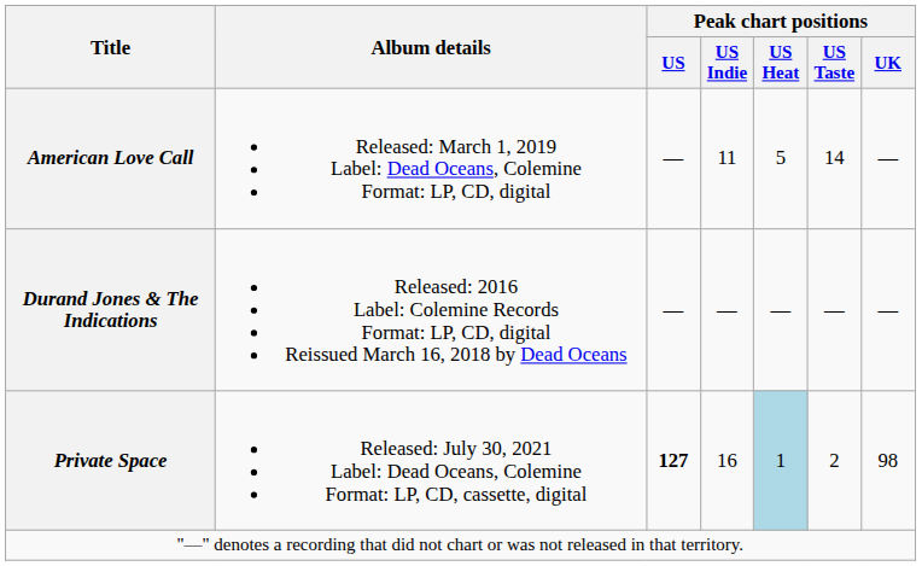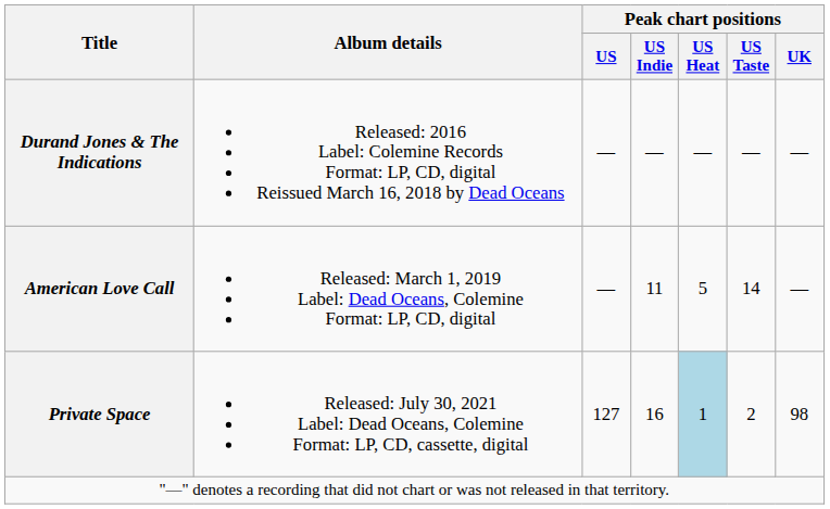 <table class="wikitable plainrowheaders" style="text-align:center;">
 <tr>
 <th scope="col" rowspan="2" style="width:10em;">Title</th>
 <th scope="col" rowspan="2" style="width:21em;">Album details</th>
 <th scope="col" colspan="5">Peak chart positions</th>
 </tr>
 <tr>
 <th scope="col" style="width:2.5em;font-size:90%;"><a href='#'>US</a><br></th>
 <th scope="col" style="width:2.5em;font-size:90%;"><a href='#'>US<br>Indie</a><br></th>
 <th scope="col" style="width:2.5em;font-size:90%;"><a href='#'>US<br>Heat</a><br></th>
 <th scope="col" style="width:2.5em;font-size:90%;"><a href='#'>US<br>Taste</a><br></th>
 <th scope="col" style="width:2.5em;font-size:90%;"><a href='#'>UK</a><br></th>
 </tr>
 <tr>
+<th scope="row"><em>Durand Jones & The Indications</em></th>
+<td><br><ul><li>Released: 2016</li><li>Label: Colemine Records</li><li>Format: LP, CD, digital</li><li>Reissued March 16, 2018 by <a href='#'>Dead Oceans</a></li></ul></td>
+<td>—</td>
+<td>—</td>
+<td>—</td>
+<td>—</td>
+<td>—</td>
+</tr>
+<tr>
 <th scope="row"><em>American Love Call</em></th>
 <td><br><ul><li>Released: March 1, 2019</li><li>Label: <a href='#'>Dead Oceans</a>, Colemine</li><li>Format: LP, CD, digital</li></ul></td>
 <td>—</td>
 <td>11</td>
 <td>5</td>
 <td>14</td>
 <td>—</td>
 </tr>
 <tr>
-<th scope="row"><em>Durand Jones & The Indications</em></th>
-<td><br><ul><li>Released: 2016</li><li>Label: Colemine Records</li><li>Format: LP, CD, digital</li><li>Reissued March 16, 2018 by <a href='#'>Dead Oceans</a></li></ul></td>
-<td>—</td>
-<td>—</td>
-<td>—</td>
-<td>—</td>
-<td>—</td>
-</tr>
-<tr>
 <th scope="row"><em>Private Space</em></th>
 <td><br><ul><li>Released: July 30, 2021</li><li>Label: Dead Oceans, Colemine</li><li>Format: LP, CD, cassette, digital</li></ul></td>
-<td><strong>127</strong></td>
+<td>127</td>
 <td>16</td>
 <td style="background: lightblue;">1</td>
 <td>2</td>
 <td>98</td>
 </tr>
 <tr>
 <td colspan="7" style="font-size:90%">"—" denotes a recording that did not chart or was not released in that territory.</td>
 </tr>
 </table>
